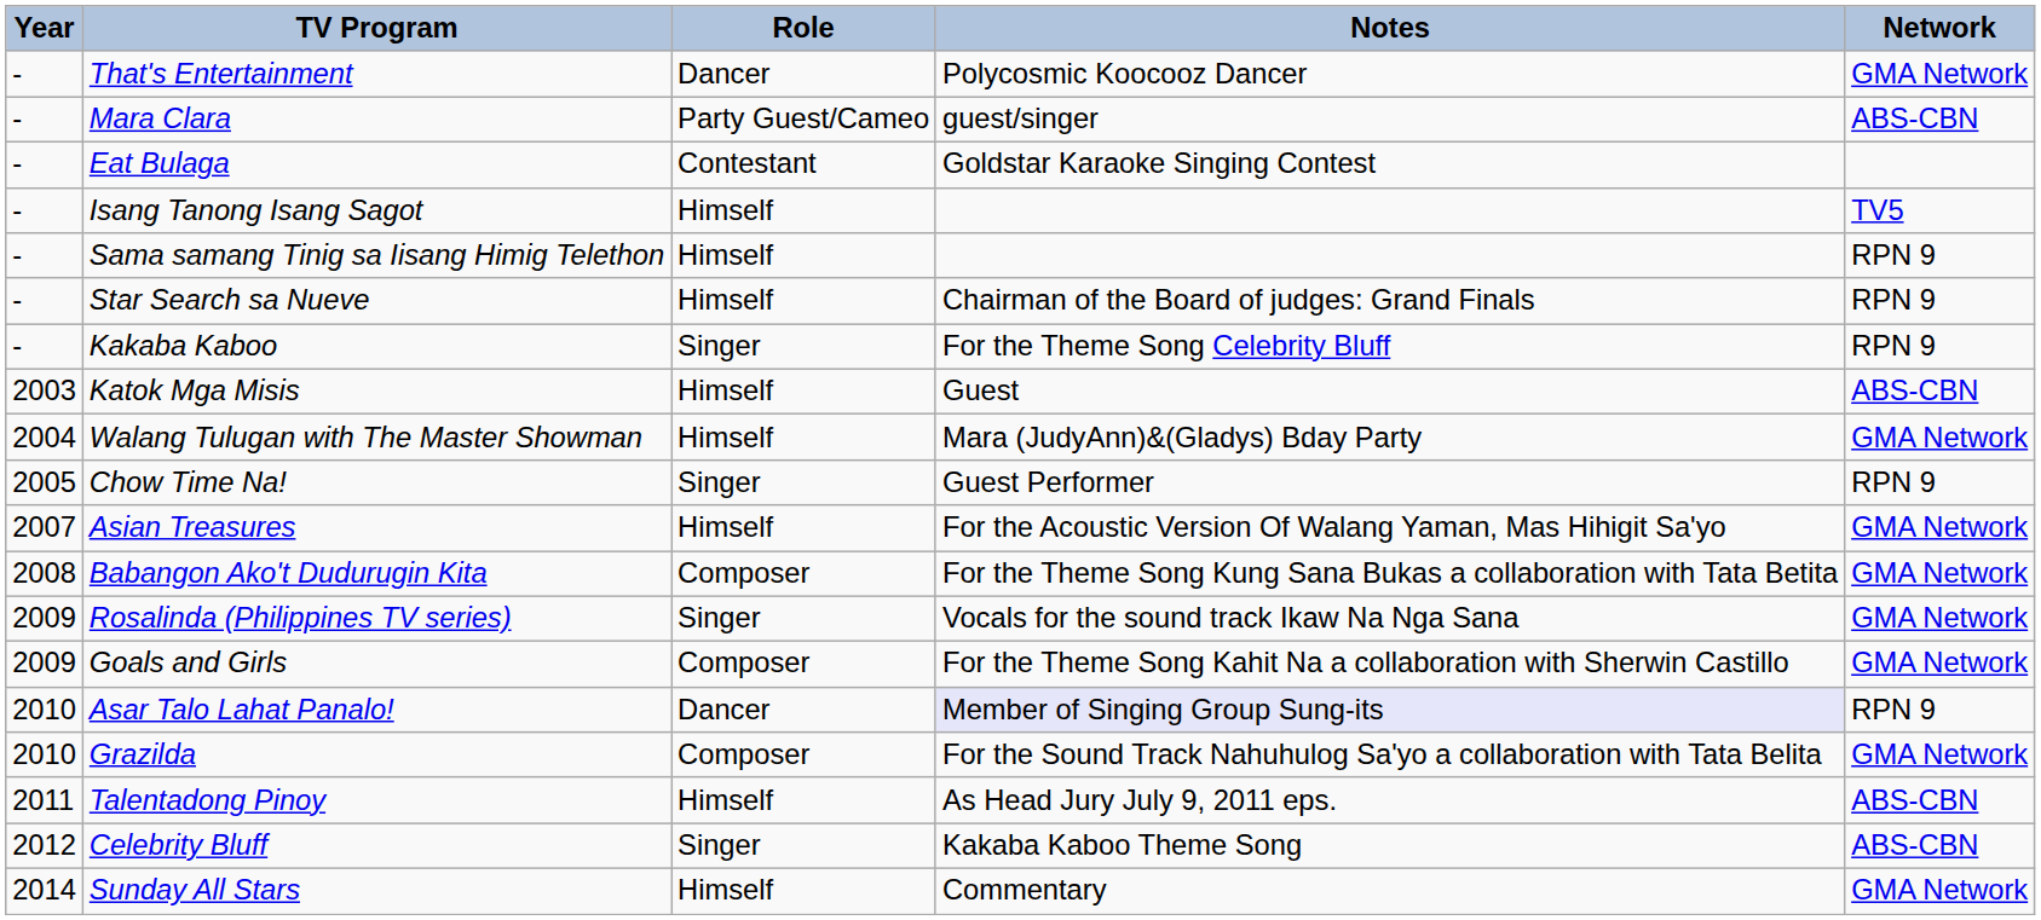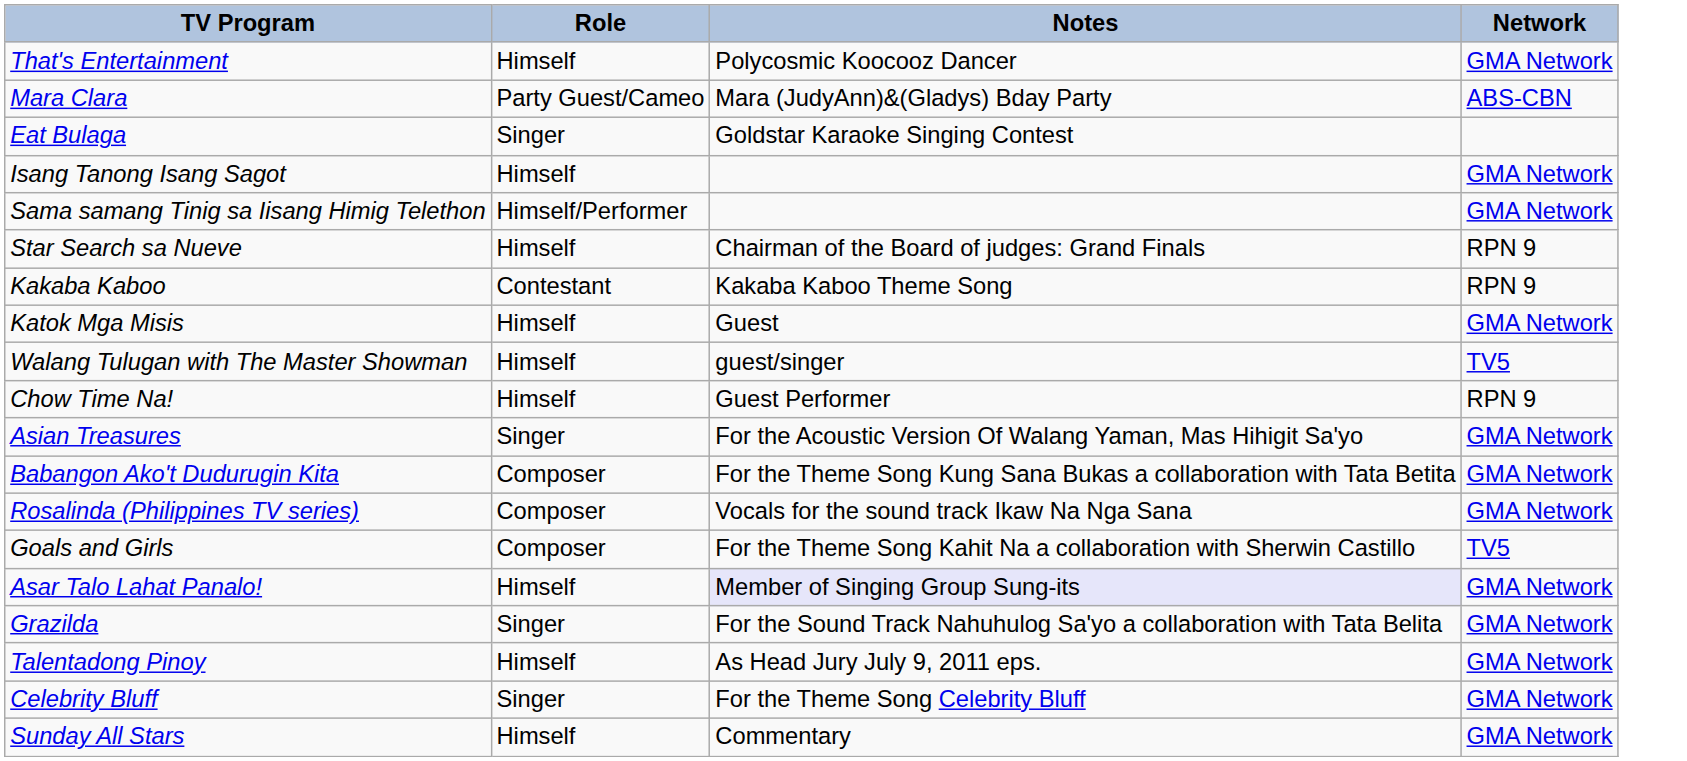 <table class="wikitable">
 <tr>
-<th style="background:#B0C4DE;">Year</th>
 <th style="background:#B0C4DE;">TV Program</th>
 <th style="background:#B0C4DE;">Role</th>
 <th style="background:#B0C4DE;">Notes</th>
 <th style="background:#B0C4DE;">Network</th>
 </tr>
 <tr>
-<td>-</td>
 <td><em><a href='#'>That's Entertainment</a></em></td>
-<td>Dancer</td>
+<td>Himself</td>
 <td>Polycosmic Koocooz Dancer</td>
 <td><a href='#'>GMA Network</a></td>
 </tr>
 <tr>
-<td>-</td>
 <td><em><a href='#'>Mara Clara</a></em></td>
 <td>Party Guest/Cameo</td>
-<td>guest/singer</td>
+<td>Mara (JudyAnn)&(Gladys) Bday Party</td>
 <td><a href='#'>ABS-CBN</a></td>
 </tr>
 <tr>
-<td>-</td>
 <td><em><a href='#'>Eat Bulaga</a></em></td>
-<td>Contestant</td>
+<td>Singer</td>
 <td>Goldstar Karaoke Singing Contest</td>
 <td></td>
 </tr>
 <tr>
-<td>-</td>
 <td><em>Isang Tanong Isang Sagot</em></td>
 <td>Himself</td>
 <td></td>
-<td><a href='#'>TV5</a></td>
+<td><a href='#'>GMA Network</a></td>
 </tr>
 <tr>
-<td>-</td>
 <td><em>Sama samang Tinig sa Iisang Himig Telethon</em></td>
-<td>Himself</td>
+<td>Himself/Performer</td>
 <td></td>
-<td>RPN 9</td>
+<td><a href='#'>GMA Network</a></td>
 </tr>
 <tr>
-<td>-</td>
 <td><em>Star Search sa Nueve</em></td>
 <td>Himself</td>
 <td>Chairman of the Board of judges: Grand Finals</td>
 <td>RPN 9</td>
 </tr>
 <tr>
-<td>-</td>
 <td><em>Kakaba Kaboo</em></td>
-<td>Singer</td>
-<td>For the Theme Song <a href='#'>Celebrity Bluff</a></td>
+<td>Contestant</td>
+<td>Kakaba Kaboo Theme Song</td>
 <td>RPN 9</td>
 </tr>
 <tr>
-<td>2003</td>
 <td><em>Katok Mga Misis</em></td>
 <td>Himself</td>
 <td>Guest</td>
-<td><a href='#'>ABS-CBN</a></td>
-</tr>
-<tr>
-<td>2004</td>
-<td><em>Walang Tulugan with The Master Showman</em></td>
-<td>Himself</td>
-<td>Mara (JudyAnn)&(Gladys) Bday Party</td>
 <td><a href='#'>GMA Network</a></td>
 </tr>
 <tr>
-<td>2005</td>
+<td><em>Walang Tulugan with The Master Showman</em></td>
+<td>Himself</td>
+<td>guest/singer</td>
+<td><a href='#'>TV5</a></td>
+</tr>
+<tr>
 <td><em>Chow Time Na!</em></td>
-<td>Singer</td>
+<td>Himself</td>
 <td>Guest Performer</td>
 <td>RPN 9</td>
 </tr>
 <tr>
-<td>2007</td>
 <td><em><a href='#'>Asian Treasures</a></em></td>
-<td>Himself</td>
+<td>Singer</td>
 <td>For the Acoustic Version Of Walang Yaman, Mas Hihigit Sa'yo</td>
 <td><a href='#'>GMA Network</a></td>
 </tr>
 <tr>
-<td>2008</td>
 <td><em><a href='#'>Babangon Ako't Dudurugin Kita</a></em></td>
 <td>Composer</td>
 <td>For the Theme Song Kung Sana Bukas a collaboration with Tata Betita</td>
 <td><a href='#'>GMA Network</a></td>
 </tr>
 <tr>
-<td>2009</td>
 <td><em><a href='#'>Rosalinda (Philippines TV series)</a></em></td>
-<td>Singer</td>
+<td>Composer</td>
 <td>Vocals for the sound track Ikaw Na Nga Sana</td>
 <td><a href='#'>GMA Network</a></td>
 </tr>
 <tr>
-<td>2009</td>
 <td><em>Goals and Girls</em></td>
 <td>Composer</td>
 <td>For the Theme Song Kahit Na a collaboration with Sherwin Castillo</td>
+<td><a href='#'>TV5</a></td>
+</tr>
+<tr>
+<td><em><a href='#'>Asar Talo Lahat Panalo!</a></em></td>
+<td>Himself</td>
+<td style="background: lavender;">Member of Singing Group Sung-its</td>
 <td><a href='#'>GMA Network</a></td>
 </tr>
 <tr>
-<td>2010</td>
-<td><em><a href='#'>Asar Talo Lahat Panalo!</a></em></td>
-<td>Dancer</td>
-<td style="background: lavender;">Member of Singing Group Sung-its</td>
-<td>RPN 9</td>
-</tr>
-<tr>
-<td>2010</td>
 <td><em><a href='#'>Grazilda</a></em></td>
-<td>Composer</td>
+<td>Singer</td>
 <td>For the Sound Track Nahuhulog Sa'yo a collaboration with Tata Belita</td>
 <td><a href='#'>GMA Network</a></td>
 </tr>
 <tr>
-<td>2011</td>
 <td><em><a href='#'>Talentadong Pinoy</a></em></td>
 <td>Himself</td>
 <td>As Head Jury July 9, 2011 eps.</td>
-<td><a href='#'>ABS-CBN</a></td>
+<td><a href='#'>GMA Network</a></td>
 </tr>
 <tr>
-<td>2012</td>
 <td><em><a href='#'>Celebrity Bluff</a></em></td>
 <td>Singer</td>
-<td>Kakaba Kaboo Theme Song</td>
-<td><a href='#'>ABS-CBN</a></td>
+<td>For the Theme Song <a href='#'>Celebrity Bluff</a></td>
+<td><a href='#'>GMA Network</a></td>
 </tr>
 <tr>
-<td>2014</td>
 <td><em><a href='#'>Sunday All Stars</a></em></td>
 <td>Himself</td>
 <td>Commentary</td>
 <td><a href='#'>GMA Network</a></td>
 </tr>
 </table>
